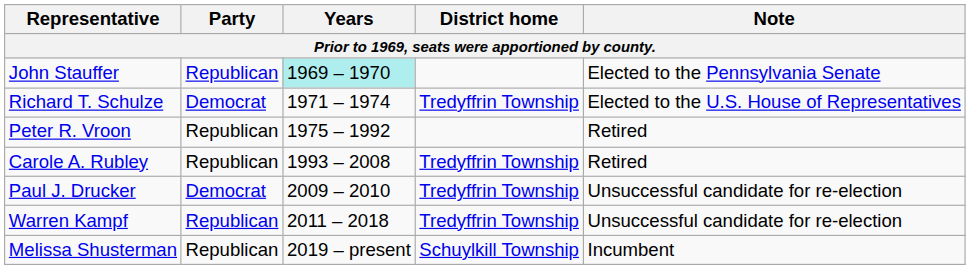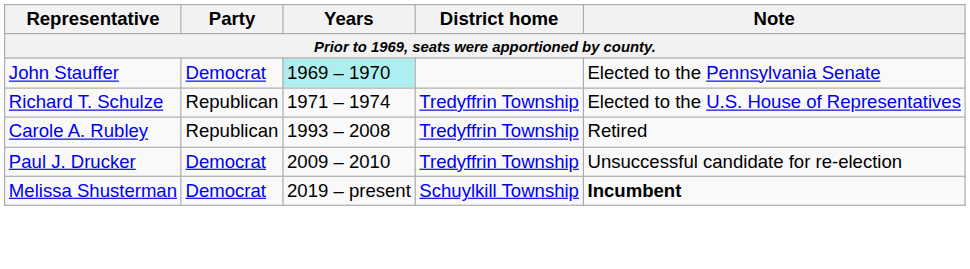 <table class=wikitable>
 <tr valign=bottom>
 <th>Representative</th>
 <th>Party</th>
 <th>Years</th>
 <th>District home</th>
 <th>Note</th>
 </tr>
 <tr>
 <th colspan=5 style="font-size: 80%;"><em>Prior to 1969, seats were apportioned by county.</em></th>
 </tr>
 <tr>
 <td><a href='#'>John Stauffer</a></td>
-<td><a href='#'>Republican</a></td>
+<td><a href='#'>Democrat</a></td>
 <td style="background: paleturquoise;">1969 – 1970</td>
 <td></td>
 <td>Elected to the <a href='#'>Pennsylvania Senate</a></td>
 </tr>
 <tr>
 <td><a href='#'>Richard T. Schulze</a></td>
-<td><a href='#'>Democrat</a></td>
+<td>Republican</td>
 <td>1971 – 1974</td>
 <td><a href='#'>Tredyffrin Township</a></td>
 <td>Elected to the <a href='#'>U.S. House of Representatives</a></td>
-</tr>
-<tr>
-<td><a href='#'>Peter R. Vroon</a></td>
-<td>Republican</td>
-<td>1975 – 1992</td>
-<td></td>
-<td>Retired</td>
 </tr>
 <tr>
 <td><a href='#'>Carole A. Rubley</a></td>
 <td>Republican</td>
 <td>1993 – 2008</td>
 <td><a href='#'>Tredyffrin Township</a></td>
 <td>Retired</td>
 </tr>
 <tr>
 <td><a href='#'>Paul J. Drucker</a></td>
 <td><a href='#'>Democrat</a></td>
 <td>2009 – 2010</td>
 <td><a href='#'>Tredyffrin Township</a></td>
 <td>Unsuccessful candidate for re-election</td>
 </tr>
 <tr>
-<td><a href='#'>Warren Kampf</a></td>
-<td><a href='#'>Republican</a></td>
-<td>2011 – 2018</td>
-<td><a href='#'>Tredyffrin Township</a></td>
-<td>Unsuccessful candidate for re-election</td>
-</tr>
-<tr>
 <td><a href='#'>Melissa Shusterman</a></td>
-<td>Republican</td>
+<td><a href='#'>Democrat</a></td>
 <td>2019 – present</td>
 <td><a href='#'>Schuylkill Township</a></td>
-<td>Incumbent</td>
+<td><strong>Incumbent</strong></td>
 </tr>
 </table>
